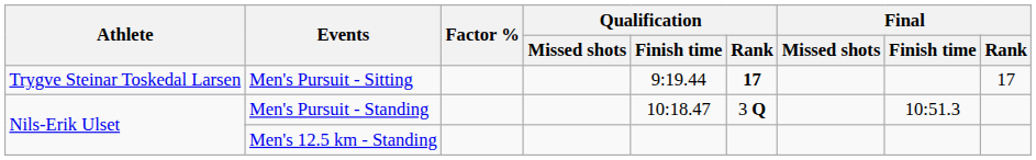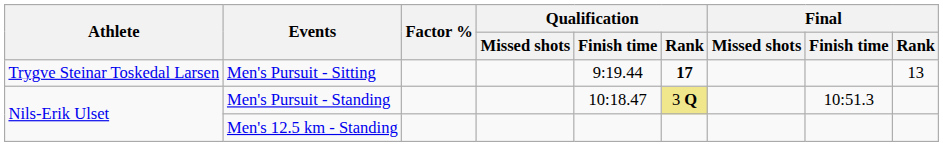 <table class="wikitable" style="font-size:90%">
 <tr>
 <th rowspan="2">Athlete</th>
 <th rowspan="2">Events</th>
 <th rowspan="2">Factor %</th>
 <th colspan="3">Qualification</th>
 <th colspan="3">Final</th>
 </tr>
 <tr>
 <th>Missed shots</th>
 <th>Finish time</th>
 <th>Rank</th>
 <th>Missed shots</th>
 <th>Finish time</th>
 <th>Rank</th>
 </tr>
 <tr>
 <td><a href='#'>Trygve Steinar Toskedal Larsen</a></td>
 <td><a href='#'>Men's Pursuit - Sitting</a></td>
 <td align="center"></td>
 <td align="center"></td>
 <td align="center">9:19.44</td>
 <td align="center"><strong>17</strong></td>
 <td align="center"></td>
 <td align="center"></td>
-<td align="center">17</td>
+<td align="center">13</td>
 </tr>
 <tr>
 <td rowspan=2><a href='#'>Nils-Erik Ulset</a></td>
 <td><a href='#'>Men's Pursuit - Standing</a></td>
 <td align="center"></td>
 <td align="center"></td>
 <td align="center">10:18.47</td>
-<td align="center">3 <strong>Q</strong></td>
+<td align="center" style="background: khaki;">3 <strong>Q</strong></td>
 <td align="center"></td>
 <td align="center">10:51.3</td>
 <td align="center"></td>
 </tr>
 <tr>
 <td><a href='#'>Men's 12.5 km - Standing</a></td>
 <td align="center"></td>
 <td align="center"></td>
 <td align="center"></td>
 <td align="center"></td>
 <td align="center"></td>
 <td align="center"></td>
 <td align="center"></td>
 </tr>
 </table>
